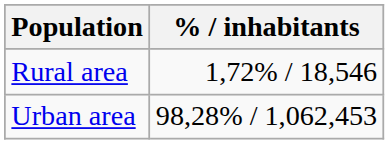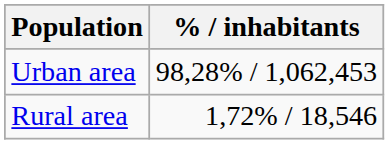 <table class="wikitable">
 <tr>
 <th>Population</th>
 <th align="right">% / inhabitants</th>
 </tr>
 <tr>
+<td><a href='#'>Urban area</a></td>
+<td align="right">98,28% / 1,062,453</td>
+</tr>
+<tr>
 <td><a href='#'>Rural area</a></td>
 <td align="right">1,72% / 18,546</td>
 </tr>
-<tr>
-<td><a href='#'>Urban area</a></td>
-<td align="right">98,28% / 1,062,453</td>
-</tr>
 </table>
